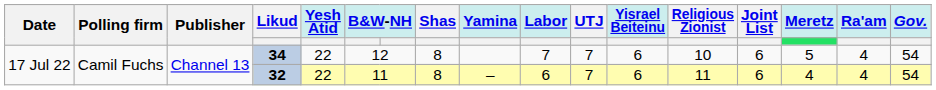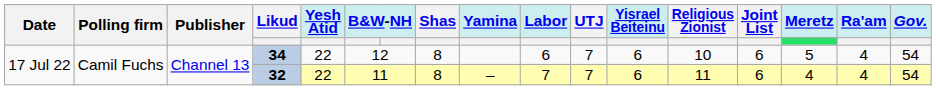 <table class="wikitable sortable" style=text-align:center;font-size:90%;line-height:12px>
 <tr>
 <th rowspan=2>Date</th>
 <th rowspan=2>Polling firm</th>
 <th rowspan=2>Publisher</th>
 <th><a href='#'>Likud</a></th>
 <th style=background:#cee><a href='#'>Yesh<br>Atid</a></th>
 <th style=background:#cee colspan=2><a href='#'>B&W</a>-<a href='#'>NH</a></th>
 <th><a href='#'>Shas</a></th>
 <th style=background:#cee><a href='#'>Yamina</a></th>
 <th style=background:#cee><a href='#'>Labor</a></th>
 <th><a href='#'>UTJ</a></th>
 <th style="background:#cee; font-size:90%"><a href='#'>Yisrael<br>Beiteinu</a></th>
 <th style=font-size:90%><a href='#'>Religious<br>Zionist</a></th>
 <th><a href='#'>Joint<br>List</a></th>
 <th style=background:#cee><a href='#'>Meretz</a></th>
 <th style=background:#cee><a href='#'>Ra'am</a></th>
 <th style=background:#cee><a href='#'><em>Gov.</em></a></th>
 </tr>
 <tr>
 <th style=background:></th>
 <th style=background:></th>
 <th style=background:></th>
 <th style=background:></th>
 <th style=background:></th>
 <th style=background:></th>
 <th style=background:></th>
 <th style=background:></th>
 <th style=background:></th>
 <th style=background:></th>
 <th style=background:></th>
 <th style=background:#23e164></th>
 <th style=background:></th>
 <th style=background:></th>
 </tr>
 <tr>
 <td rowspan=2 data-sort-value=2022-07-17>17 Jul 22</td>
 <td rowspan=2>Camil Fuchs</td>
 <td rowspan=2><a href='#'>Channel 13</a></td>
 <td style=background:#BBCDE4><strong>34</strong>	</td>
 <td>22					</td>
 <td colspan=2>12		</td>
 <td>8					</td>
 <td>	</td>
-<td>7					</td>
+<td>6					</td>
 <td>7					</td>
 <td>6					</td>
 <td>10					</td>
 <td>6					</td>
 <td>5	</td>
 <td>4					</td>
 <td>54					</td>
 </tr>
 <tr style=background:#fffdb0>
 <td style=background:#BBCDE4><strong>32</strong>	</td>
 <td>22					</td>
 <td colspan=2>11		</td>
 <td>8					</td>
 <td>–					</td>
-<td>6					</td>
+<td>7					</td>
 <td>7					</td>
 <td>6					</td>
 <td>11					</td>
 <td>6					</td>
 <td>4					</td>
 <td>4					</td>
 <td>54					</td>
 </tr>
 </table>
